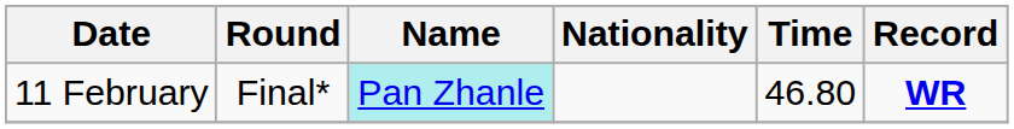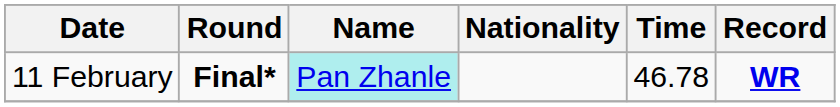 <table class="wikitable" style="text-align:center">
 <tr>
 <th>Date</th>
 <th>Round</th>
 <th>Name</th>
 <th>Nationality</th>
 <th>Time</th>
 <th>Record</th>
 </tr>
 <tr>
 <td>11 February</td>
-<td>Final*</td>
+<td><strong>Final*</strong></td>
 <td align="left" style="background: paleturquoise;"><a href='#'>Pan Zhanle</a></td>
 <td align="left"></td>
-<td>46.80</td>
+<td>46.78</td>
 <td><strong><a href='#'>WR</a></strong></td>
 </tr>
 <tr>
 </tr>
 </table>
